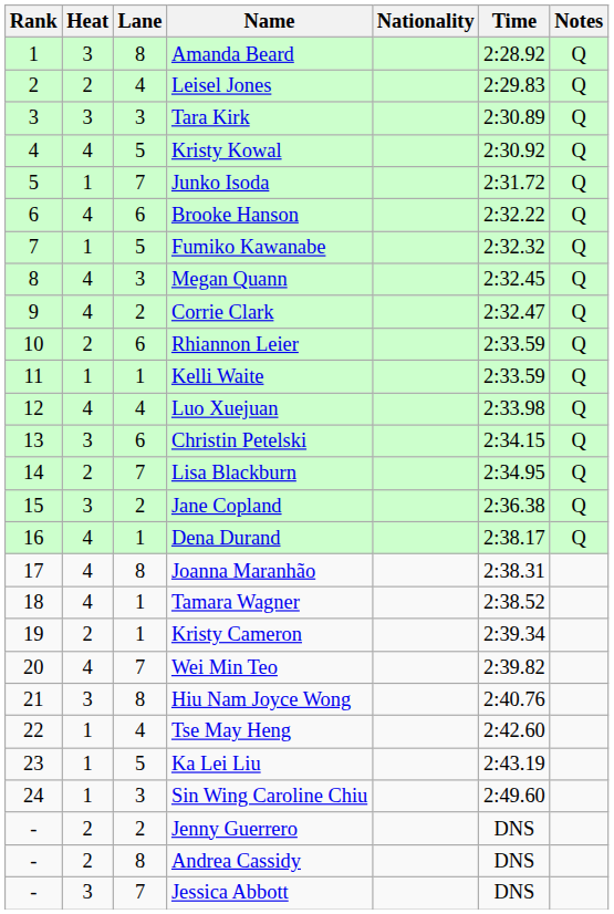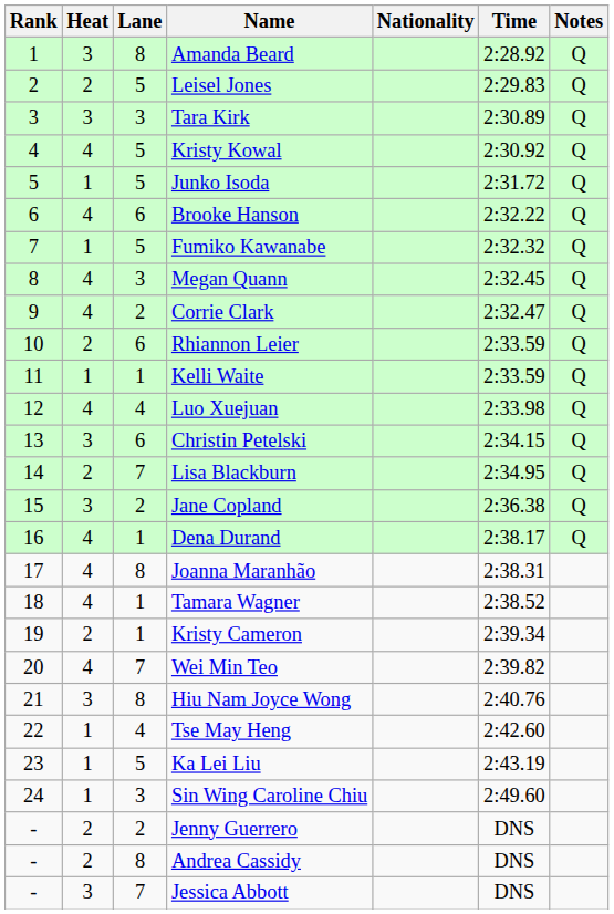 <table class="wikitable sortable" style="text-align:center">
 <tr>
 <th>Rank</th>
 <th>Heat</th>
 <th>Lane</th>
 <th>Name</th>
 <th>Nationality</th>
 <th>Time</th>
 <th>Notes</th>
 </tr>
 <tr bgcolor=ccffcc>
 <td>1</td>
 <td>3</td>
 <td>8</td>
 <td align=left><a href='#'>Amanda Beard</a></td>
 <td align=left></td>
 <td>2:28.92</td>
 <td>Q</td>
 </tr>
 <tr bgcolor=ccffcc>
 <td>2</td>
 <td>2</td>
-<td>4</td>
+<td>5</td>
 <td align=left><a href='#'>Leisel Jones</a></td>
 <td align=left></td>
 <td>2:29.83</td>
 <td>Q</td>
 </tr>
 <tr bgcolor=ccffcc>
 <td>3</td>
 <td>3</td>
 <td>3</td>
 <td align=left><a href='#'>Tara Kirk</a></td>
 <td align=left></td>
 <td>2:30.89</td>
 <td>Q</td>
 </tr>
 <tr bgcolor=ccffcc>
 <td>4</td>
 <td>4</td>
 <td>5</td>
 <td align=left><a href='#'>Kristy Kowal</a></td>
 <td align=left></td>
 <td>2:30.92</td>
 <td>Q</td>
 </tr>
 <tr bgcolor=ccffcc>
 <td>5</td>
 <td>1</td>
-<td>7</td>
+<td>5</td>
 <td align=left><a href='#'>Junko Isoda</a></td>
 <td align=left></td>
 <td>2:31.72</td>
 <td>Q</td>
 </tr>
 <tr bgcolor=ccffcc>
 <td>6</td>
 <td>4</td>
 <td>6</td>
 <td align=left><a href='#'>Brooke Hanson</a></td>
 <td align=left></td>
 <td>2:32.22</td>
 <td>Q</td>
 </tr>
 <tr bgcolor=ccffcc>
 <td>7</td>
 <td>1</td>
 <td>5</td>
 <td align=left><a href='#'>Fumiko Kawanabe</a></td>
 <td align=left></td>
 <td>2:32.32</td>
 <td>Q</td>
 </tr>
 <tr bgcolor=ccffcc>
 <td>8</td>
 <td>4</td>
 <td>3</td>
 <td align=left><a href='#'>Megan Quann</a></td>
 <td align=left></td>
 <td>2:32.45</td>
 <td>Q</td>
 </tr>
 <tr bgcolor=ccffcc>
 <td>9</td>
 <td>4</td>
 <td>2</td>
 <td align=left><a href='#'>Corrie Clark</a></td>
 <td align=left></td>
 <td>2:32.47</td>
 <td>Q</td>
 </tr>
 <tr bgcolor=ccffcc>
 <td>10</td>
 <td>2</td>
 <td>6</td>
 <td align=left><a href='#'>Rhiannon Leier</a></td>
 <td align=left></td>
 <td>2:33.59</td>
 <td>Q</td>
 </tr>
 <tr bgcolor=ccffcc>
 <td>11</td>
 <td>1</td>
 <td>1</td>
 <td align=left><a href='#'>Kelli Waite</a></td>
 <td align=left></td>
 <td>2:33.59</td>
 <td>Q</td>
 </tr>
 <tr bgcolor=ccffcc>
 <td>12</td>
 <td>4</td>
 <td>4</td>
 <td align=left><a href='#'>Luo Xuejuan</a></td>
 <td align=left></td>
 <td>2:33.98</td>
 <td>Q</td>
 </tr>
 <tr bgcolor=ccffcc>
 <td>13</td>
 <td>3</td>
 <td>6</td>
 <td align=left><a href='#'>Christin Petelski</a></td>
 <td align=left></td>
 <td>2:34.15</td>
 <td>Q</td>
 </tr>
 <tr bgcolor=ccffcc>
 <td>14</td>
 <td>2</td>
 <td>7</td>
 <td align=left><a href='#'>Lisa Blackburn</a></td>
 <td align=left></td>
 <td>2:34.95</td>
 <td>Q</td>
 </tr>
 <tr bgcolor=ccffcc>
 <td>15</td>
 <td>3</td>
 <td>2</td>
 <td align=left><a href='#'>Jane Copland</a></td>
 <td align=left></td>
 <td>2:36.38</td>
 <td>Q</td>
 </tr>
 <tr bgcolor=ccffcc>
 <td>16</td>
 <td>4</td>
 <td>1</td>
 <td align=left><a href='#'>Dena Durand</a></td>
 <td align=left></td>
 <td>2:38.17</td>
 <td>Q</td>
 </tr>
 <tr>
 <td>17</td>
 <td>4</td>
 <td>8</td>
 <td align=left><a href='#'>Joanna Maranhão</a></td>
 <td align=left></td>
 <td>2:38.31</td>
 <td></td>
 </tr>
 <tr>
 <td>18</td>
 <td>4</td>
 <td>1</td>
 <td align=left><a href='#'>Tamara Wagner</a></td>
 <td align=left></td>
 <td>2:38.52</td>
 <td></td>
 </tr>
 <tr>
 <td>19</td>
 <td>2</td>
 <td>1</td>
 <td align=left><a href='#'>Kristy Cameron</a></td>
 <td align=left></td>
 <td>2:39.34</td>
 <td></td>
 </tr>
 <tr>
 <td>20</td>
 <td>4</td>
 <td>7</td>
 <td align=left><a href='#'>Wei Min Teo</a></td>
 <td align=left></td>
 <td>2:39.82</td>
 <td></td>
 </tr>
 <tr>
 <td>21</td>
 <td>3</td>
 <td>8</td>
 <td align=left><a href='#'>Hiu Nam Joyce Wong</a></td>
 <td align=left></td>
 <td>2:40.76</td>
 <td></td>
 </tr>
 <tr>
 <td>22</td>
 <td>1</td>
 <td>4</td>
 <td align=left><a href='#'>Tse May Heng</a></td>
 <td align=left></td>
 <td>2:42.60</td>
 <td></td>
 </tr>
 <tr>
 <td>23</td>
 <td>1</td>
 <td>5</td>
 <td align=left><a href='#'>Ka Lei Liu</a></td>
 <td align=left></td>
 <td>2:43.19</td>
 <td></td>
 </tr>
 <tr>
 <td>24</td>
 <td>1</td>
 <td>3</td>
 <td align=left><a href='#'>Sin Wing Caroline Chiu</a></td>
 <td align=left></td>
 <td>2:49.60</td>
 <td></td>
 </tr>
 <tr>
 <td>-</td>
 <td>2</td>
 <td>2</td>
 <td align=left><a href='#'>Jenny Guerrero</a></td>
 <td align=left></td>
 <td>DNS</td>
 <td></td>
 </tr>
 <tr>
 <td>-</td>
 <td>2</td>
 <td>8</td>
 <td align=left><a href='#'>Andrea Cassidy</a></td>
 <td align=left></td>
 <td>DNS</td>
 <td></td>
 </tr>
 <tr>
 <td>-</td>
 <td>3</td>
 <td>7</td>
 <td align=left><a href='#'>Jessica Abbott</a></td>
 <td align=left></td>
 <td>DNS</td>
 <td></td>
 </tr>
 </table>
